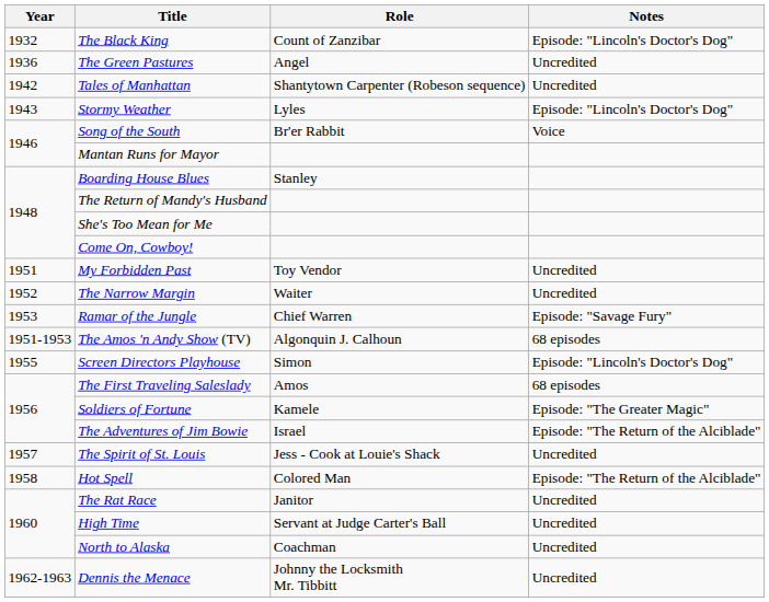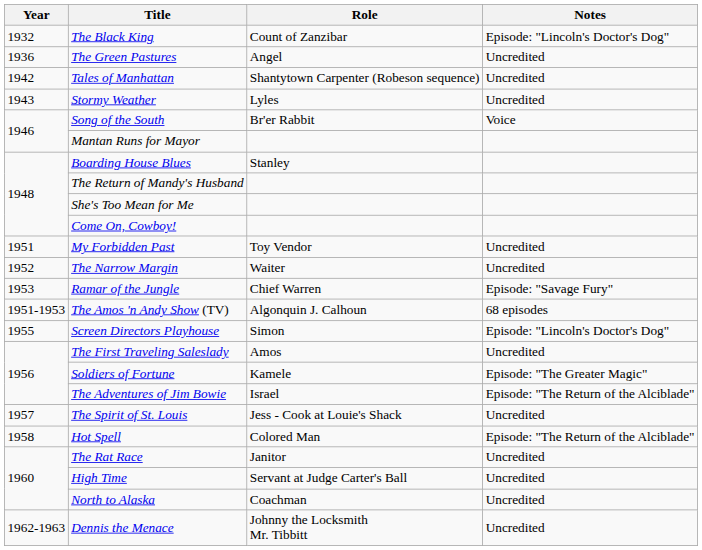 <table class="wikitable sortable">
 <tr>
 <th>Year</th>
 <th>Title</th>
 <th>Role</th>
 <th class="unsortable">Notes</th>
 </tr>
 <tr>
 <td>1932</td>
 <td><em><a href='#'>The Black King</a></em></td>
 <td>Count of Zanzibar</td>
 <td>Episode: "Lincoln's Doctor's Dog"</td>
 </tr>
 <tr>
 <td>1936</td>
 <td><em><a href='#'>The Green Pastures</a></em></td>
 <td>Angel</td>
 <td>Uncredited</td>
 </tr>
 <tr>
 <td>1942</td>
 <td><em><a href='#'>Tales of Manhattan</a></em></td>
 <td>Shantytown Carpenter (Robeson sequence)</td>
 <td>Uncredited</td>
 </tr>
 <tr>
 <td>1943</td>
 <td><em><a href='#'>Stormy Weather</a></em></td>
 <td>Lyles</td>
-<td>Episode: "Lincoln's Doctor's Dog"</td>
+<td>Uncredited</td>
 </tr>
 <tr>
 <td rowspan=2>1946</td>
 <td><em><a href='#'>Song of the South</a></em></td>
 <td>Br'er Rabbit</td>
 <td>Voice</td>
 </tr>
 <tr>
 <td><em>Mantan Runs for Mayor</em></td>
 <td></td>
 <td></td>
 </tr>
 <tr>
 <td rowspan=4>1948</td>
 <td><em><a href='#'>Boarding House Blues</a></em></td>
 <td>Stanley</td>
 <td></td>
 </tr>
 <tr>
 <td><em>The Return of Mandy's Husband</em></td>
 <td></td>
 <td></td>
 </tr>
 <tr>
 <td><em>She's Too Mean for Me</em></td>
 <td></td>
 <td></td>
 </tr>
 <tr>
 <td><em><a href='#'>Come On, Cowboy!</a></em></td>
 <td></td>
 <td></td>
 </tr>
 <tr>
 <td>1951</td>
 <td><em><a href='#'>My Forbidden Past</a></em></td>
 <td>Toy Vendor</td>
 <td>Uncredited</td>
 </tr>
 <tr>
 <td>1952</td>
 <td><em><a href='#'>The Narrow Margin</a></em></td>
 <td>Waiter</td>
 <td>Uncredited</td>
 </tr>
 <tr>
 <td>1953</td>
 <td><em><a href='#'>Ramar of the Jungle</a></em></td>
 <td>Chief Warren</td>
 <td>Episode: "Savage Fury"</td>
 </tr>
 <tr>
 <td>1951-1953</td>
 <td><em><a href='#'>The Amos 'n Andy Show</a></em> (TV)</td>
 <td>Algonquin J. Calhoun</td>
 <td>68 episodes</td>
 </tr>
 <tr>
 <td>1955</td>
 <td><em><a href='#'>Screen Directors Playhouse</a></em></td>
 <td>Simon</td>
 <td>Episode: "Lincoln's Doctor's Dog"</td>
 </tr>
 <tr>
 <td rowspan=3>1956</td>
 <td><em><a href='#'>The First Traveling Saleslady</a></em></td>
 <td>Amos</td>
-<td>68 episodes</td>
+<td>Uncredited</td>
 </tr>
 <tr>
 <td><em><a href='#'>Soldiers of Fortune</a></em></td>
 <td>Kamele</td>
 <td>Episode: "The Greater Magic"</td>
 </tr>
 <tr>
 <td><em><a href='#'>The Adventures of Jim Bowie</a></em></td>
 <td>Israel</td>
 <td>Episode: "The Return of the Alciblade"</td>
 </tr>
 <tr>
 <td>1957</td>
 <td><em><a href='#'>The Spirit of St. Louis</a></em></td>
 <td>Jess - Cook at Louie's Shack</td>
 <td>Uncredited</td>
 </tr>
 <tr>
 <td>1958</td>
 <td><em><a href='#'>Hot Spell</a></em></td>
 <td>Colored Man</td>
 <td>Episode: "The Return of the Alciblade"</td>
 </tr>
 <tr>
 <td rowspan=3>1960</td>
 <td><em><a href='#'>The Rat Race</a></em></td>
 <td>Janitor</td>
 <td>Uncredited</td>
 </tr>
 <tr>
 <td><em><a href='#'>High Time</a></em></td>
 <td>Servant at Judge Carter's Ball</td>
 <td>Uncredited</td>
 </tr>
 <tr>
 <td><em><a href='#'>North to Alaska</a></em></td>
 <td>Coachman</td>
 <td>Uncredited</td>
 </tr>
 <tr>
 <td>1962-1963</td>
 <td><em><a href='#'>Dennis the Menace</a></em></td>
 <td>Johnny the Locksmith<br>Mr. Tibbitt</td>
 <td>Uncredited</td>
 </tr>
 </table>
